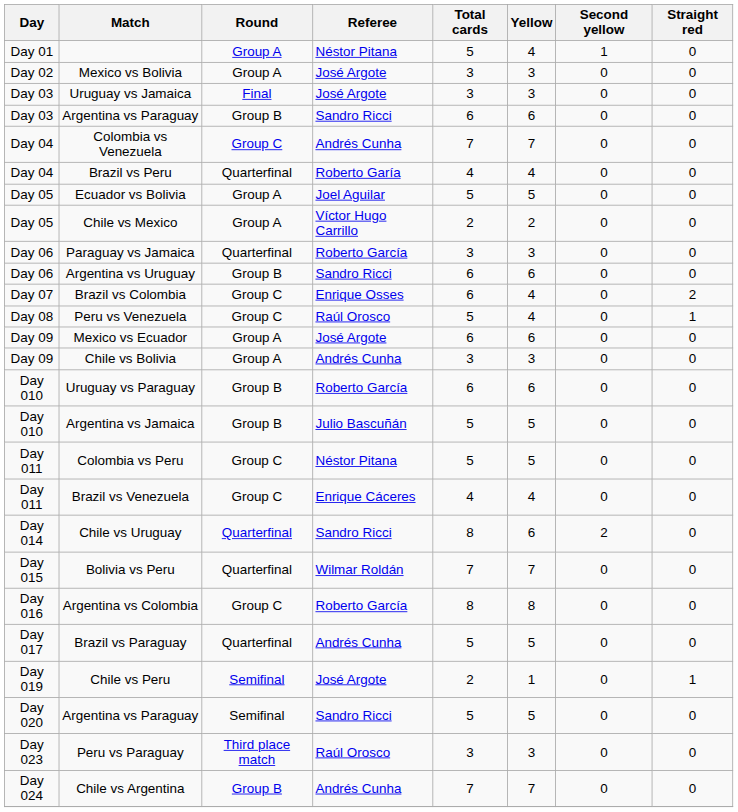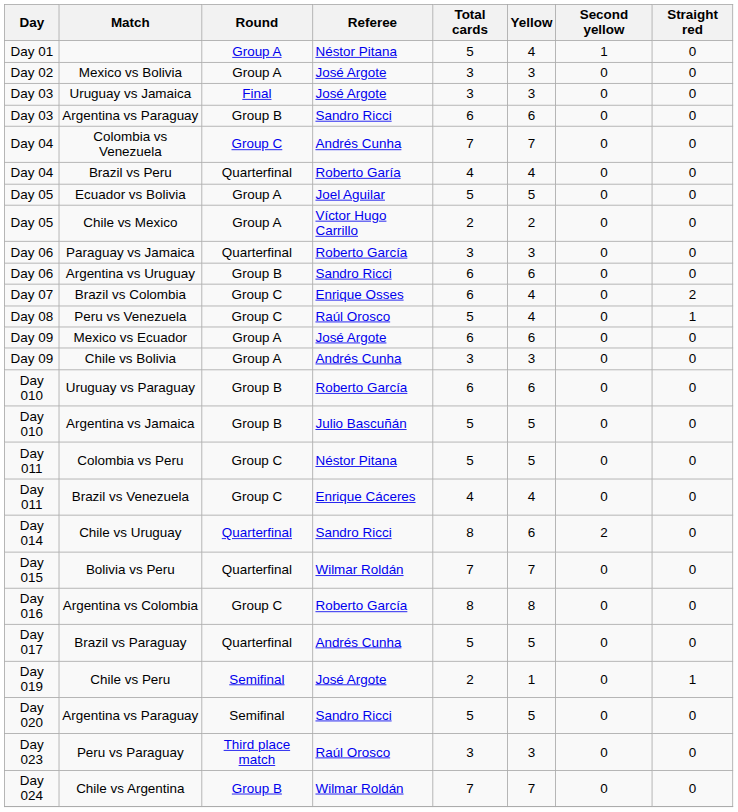 <table class="wikitable sortable" style="text-align:center">
 <tr>
 <th>Day</th>
 <th {text-align:justify}>Match</th>
 <th>Round</th>
 <th>Referee</th>
 <th>Total cards</th>
 <th> Yellow</th>
 <th> Second yellow</th>
 <th> Straight red</th>
 </tr>
 <tr>
 <td>Day <span>0</span>1</td>
 <td style="text-align:center;"></td>
 <td><a href='#'>Group A</a></td>
 <td style="text-align:left;"> <a href='#'>Néstor Pitana</a></td>
 <td>5</td>
 <td>4</td>
 <td>1</td>
 <td>0</td>
 </tr>
 <tr>
 <td>Day <span>0</span>2</td>
 <td style="text-align:center;"> Mexico vs Bolivia </td>
 <td>Group A</td>
 <td style="text-align:left;"> <a href='#'>José Argote</a></td>
 <td>3</td>
 <td>3</td>
 <td>0</td>
 <td>0</td>
 </tr>
 <tr>
 <td>Day <span>0</span>3</td>
 <td style="text-align:center;"> Uruguay vs Jamaica </td>
 <td><a href='#'>Final</a></td>
 <td style="text-align:left;"> <a href='#'>José Argote</a></td>
 <td>3</td>
 <td>3</td>
 <td>0</td>
 <td>0</td>
 </tr>
 <tr>
 <td>Day <span>0</span>3</td>
 <td style="text-align:center;"> Argentina vs Paraguay </td>
 <td>Group B</td>
 <td style="text-align:left;"> <a href='#'>Sandro Ricci</a></td>
 <td>6</td>
 <td>6</td>
 <td>0</td>
 <td>0</td>
 </tr>
 <tr>
 <td>Day <span>0</span>4</td>
 <td style="text-align:center;"> Colombia vs Venezuela </td>
 <td><a href='#'>Group C</a></td>
 <td style="text-align:left;"> <a href='#'>Andrés Cunha</a></td>
 <td>7</td>
 <td>7</td>
 <td>0</td>
 <td>0</td>
 </tr>
 <tr>
 <td>Day <span>0</span>4</td>
 <td style="text-align:center;"> Brazil vs Peru </td>
 <td>Quarterfinal</td>
 <td style="text-align:left;"> <a href='#'>Roberto Garía</a></td>
 <td>4</td>
 <td>4</td>
 <td>0</td>
 <td>0</td>
 </tr>
 <tr>
 <td>Day <span>0</span>5</td>
 <td style="text-align:center;"> Ecuador vs Bolivia </td>
 <td>Group A</td>
 <td style="text-align:left;"> <a href='#'>Joel Aguilar</a></td>
 <td>5</td>
 <td>5</td>
 <td>0</td>
 <td>0</td>
 </tr>
 <tr>
 <td>Day <span>0</span>5</td>
 <td style="text-align:center;"> Chile vs Mexico </td>
 <td>Group A</td>
 <td style="text-align:left;"> <a href='#'>Víctor Hugo Carrillo</a></td>
 <td>2</td>
 <td>2</td>
 <td>0</td>
 <td>0</td>
 </tr>
 <tr>
 <td>Day <span>0</span>6</td>
 <td style="text-align:center;"> Paraguay vs Jamaica </td>
 <td>Quarterfinal</td>
 <td style="text-align:left;"> <a href='#'>Roberto García</a></td>
 <td>3</td>
 <td>3</td>
 <td>0</td>
 <td>0</td>
 </tr>
 <tr>
 <td>Day <span>0</span>6</td>
 <td style="text-align:center;"> Argentina vs Uruguay </td>
 <td>Group B</td>
 <td style="text-align:left;"> <a href='#'>Sandro Ricci</a></td>
 <td>6</td>
 <td>6</td>
 <td>0</td>
 <td>0</td>
 </tr>
 <tr>
 <td>Day <span>0</span>7</td>
 <td style="text-align:center;"> Brazil vs Colombia </td>
 <td>Group C</td>
 <td style="text-align:left;"> <a href='#'>Enrique Osses</a></td>
 <td>6</td>
 <td>4</td>
 <td>0</td>
 <td>2</td>
 </tr>
 <tr>
 <td>Day <span>0</span>8</td>
 <td style="text-align:center;"> Peru vs Venezuela </td>
 <td>Group C</td>
 <td style="text-align:left;"> <a href='#'>Raúl Orosco</a></td>
 <td>5</td>
 <td>4</td>
 <td>0</td>
 <td>1</td>
 </tr>
 <tr>
 <td>Day <span>0</span>9</td>
 <td style="text-align:center;"> Mexico vs Ecuador </td>
 <td>Group A</td>
 <td style="text-align:left;"> <a href='#'>José Argote</a></td>
 <td>6</td>
 <td>6</td>
 <td>0</td>
 <td>0</td>
 </tr>
 <tr>
 <td>Day <span>0</span>9</td>
 <td style="text-align:center;"> Chile vs Bolivia </td>
 <td>Group A</td>
 <td style="text-align:left;"> <a href='#'>Andrés Cunha</a></td>
 <td>3</td>
 <td>3</td>
 <td>0</td>
 <td>0</td>
 </tr>
 <tr>
 <td>Day <span>0</span>10</td>
 <td style="text-align:center;"> Uruguay vs Paraguay </td>
 <td>Group B</td>
 <td style="text-align:left;"> <a href='#'>Roberto García</a></td>
 <td>6</td>
 <td>6</td>
 <td>0</td>
 <td>0</td>
 </tr>
 <tr>
 <td>Day <span>0</span>10</td>
 <td style="text-align:center;"> Argentina vs Jamaica </td>
 <td>Group B</td>
 <td style="text-align:left;"> <a href='#'>Julio Bascuñán</a></td>
 <td>5</td>
 <td>5</td>
 <td>0</td>
 <td>0</td>
 </tr>
 <tr>
 <td>Day <span>0</span>11</td>
 <td style="text-align:center;"> Colombia vs Peru </td>
 <td>Group C</td>
 <td style="text-align:left;"> <a href='#'>Néstor Pitana</a></td>
 <td>5</td>
 <td>5</td>
 <td>0</td>
 <td>0</td>
 </tr>
 <tr>
 <td>Day <span>0</span>11</td>
 <td style="text-align:center;"> Brazil vs Venezuela </td>
 <td>Group C</td>
 <td style="text-align:left;"> <a href='#'>Enrique Cáceres</a></td>
 <td>4</td>
 <td>4</td>
 <td>0</td>
 <td>0</td>
 </tr>
 <tr>
 <td>Day <span>0</span>14</td>
 <td style="text-align:center;"> Chile vs Uruguay </td>
 <td><a href='#'>Quarterfinal</a></td>
 <td style="text-align:left;"> <a href='#'>Sandro Ricci</a></td>
 <td>8</td>
 <td>6</td>
 <td>2</td>
 <td>0</td>
 </tr>
 <tr>
 <td>Day <span>0</span>15</td>
 <td style="text-align:center;"> Bolivia vs Peru </td>
 <td>Quarterfinal</td>
 <td style="text-align:left;"> <a href='#'>Wilmar Roldán</a></td>
 <td>7</td>
 <td>7</td>
 <td>0</td>
 <td>0</td>
 </tr>
 <tr>
 <td>Day <span>0</span>16</td>
 <td style="text-align:center;"> Argentina vs Colombia </td>
 <td>Group C</td>
 <td style="text-align:left;"> <a href='#'>Roberto García</a></td>
 <td>8</td>
 <td>8</td>
 <td>0</td>
 <td>0</td>
 </tr>
 <tr>
 <td>Day <span>0</span>17</td>
 <td style="text-align:center;"> Brazil vs Paraguay </td>
 <td>Quarterfinal</td>
 <td style="text-align:left;"> <a href='#'>Andrés Cunha</a></td>
 <td>5</td>
 <td>5</td>
 <td>0</td>
 <td>0</td>
 </tr>
 <tr>
 <td>Day <span>0</span>19</td>
 <td style="text-align:center;"> Chile vs Peru </td>
 <td><a href='#'>Semifinal</a></td>
 <td style="text-align:left;"> <a href='#'>José Argote</a></td>
 <td>2</td>
 <td>1</td>
 <td>0</td>
 <td>1</td>
 </tr>
 <tr>
 <td>Day <span>0</span>20</td>
 <td style="text-align:center;"> Argentina vs Paraguay </td>
 <td>Semifinal</td>
 <td style="text-align:left;"> <a href='#'>Sandro Ricci</a></td>
 <td>5</td>
 <td>5</td>
 <td>0</td>
 <td>0</td>
 </tr>
 <tr>
 <td>Day <span>0</span>23</td>
 <td style="text-align:center;"> Peru vs Paraguay </td>
 <td><a href='#'>Third place match</a></td>
 <td style="text-align:left;"> <a href='#'>Raúl Orosco</a></td>
 <td>3</td>
 <td>3</td>
 <td>0</td>
 <td>0</td>
 </tr>
 <tr>
 <td>Day <span>0</span>24</td>
 <td style="text-align:center;"> Chile vs Argentina </td>
 <td><a href='#'>Group B</a></td>
-<td style="text-align:left;"> <a href='#'>Andrés Cunha</a></td>
+<td style="text-align:left;"> <a href='#'>Wilmar Roldán</a></td>
 <td>7</td>
 <td>7</td>
 <td>0</td>
 <td>0</td>
 </tr>
 <tr>
 </tr>
 </table>
